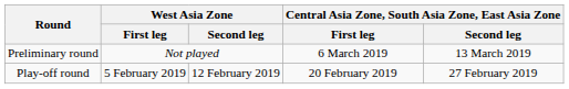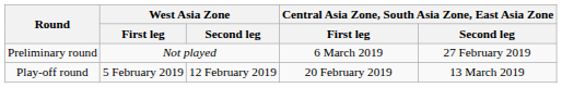 <table class="wikitable" style="text-align:center">
 <tr>
 <th rowspan=2>Round</th>
 <th colspan=2>West Asia Zone</th>
 <th colspan=2>Central Asia Zone, South Asia Zone, East Asia Zone</th>
 </tr>
 <tr>
 <th>First leg</th>
 <th>Second leg</th>
 <th>First leg</th>
 <th>Second leg</th>
 </tr>
 <tr>
 <td>Preliminary round</td>
 <td colspan=2><em>Not played</em></td>
 <td>6 March 2019</td>
-<td>13 March 2019</td>
+<td>27 February 2019</td>
 </tr>
 <tr>
 <td>Play-off round</td>
 <td>5 February 2019</td>
 <td>12 February 2019</td>
 <td>20 February 2019</td>
-<td>27 February 2019</td>
+<td>13 March 2019</td>
 </tr>
 </table>
